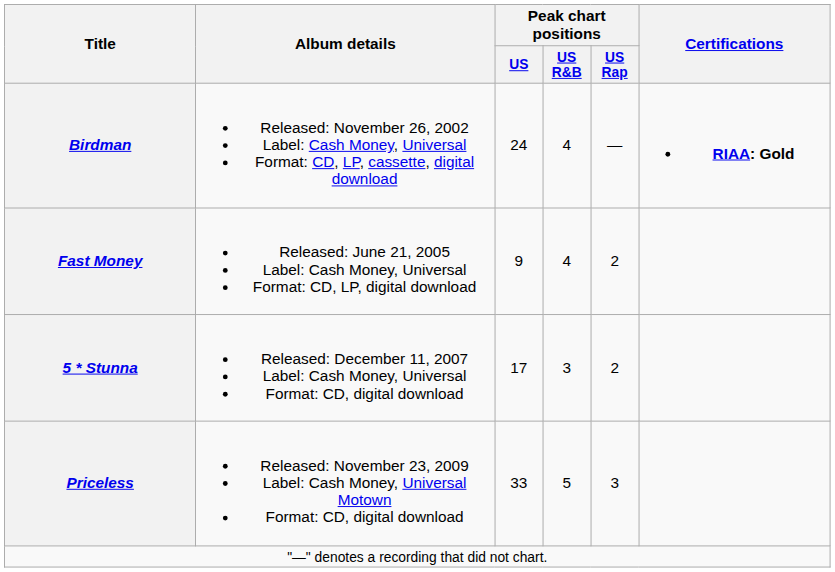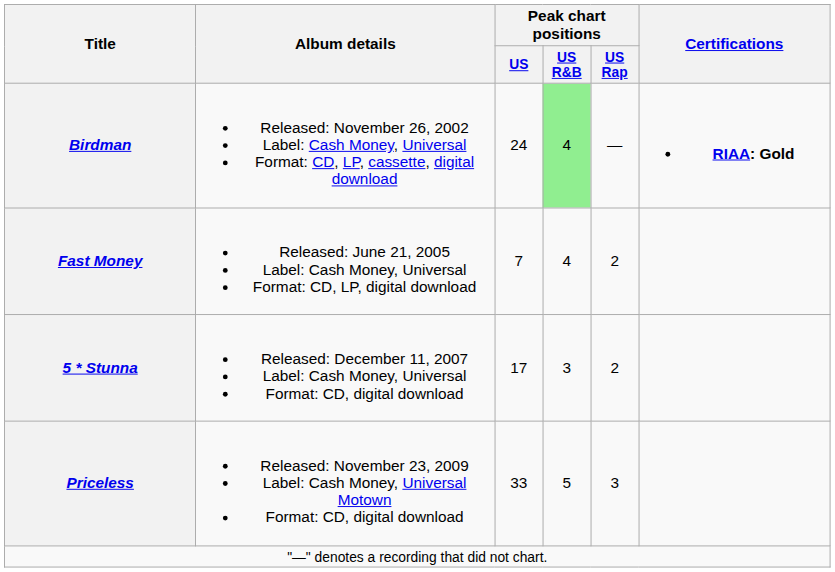 <table class="wikitable plainrowheaders" style="text-align:center;">
 <tr>
 <th scope="col" rowspan="2" style="width:12em;">Title</th>
 <th scope="col" rowspan="2" style="width:19em;">Album details</th>
 <th scope="col" colspan="3">Peak chart positions</th>
 <th scope="col" rowspan="2" style="width:12em;"><a href='#'>Certifications</a></th>
 </tr>
 <tr>
 <th scope="col" style="width:3em;font-size:90%;"><a href='#'>US</a><br></th>
 <th scope="col" style="width:3em;font-size:90%;"><a href='#'>US<br>R&B</a><br></th>
 <th scope="col" style="width:3em;font-size:90%;"><a href='#'>US<br>Rap</a><br></th>
 </tr>
 <tr>
 <th scope="row"><em><a href='#'>Birdman</a></em></th>
 <td><br><ul><li>Released: November 26, 2002</li><li>Label: <a href='#'>Cash Money</a>, <a href='#'>Universal</a></li><li>Format: <a href='#'>CD</a>, <a href='#'>LP</a>, <a href='#'>cassette</a>, <a href='#'>digital download</a></li></ul></td>
 <td>24</td>
-<td>4</td>
+<td style="background: lightgreen;">4</td>
 <td>—</td>
 <td><strong><br><ul><li><a href='#'>RIAA</a>: Gold</li></ul></strong></td>
 </tr>
 <tr>
 <th scope="row"><em><a href='#'>Fast Money</a></em></th>
 <td><br><ul><li>Released: June 21, 2005</li><li>Label: Cash Money, Universal</li><li>Format: CD, LP, digital download</li></ul></td>
-<td>9</td>
+<td>7</td>
 <td>4</td>
 <td>2</td>
 <td></td>
 </tr>
 <tr>
 <th scope="row"><em><a href='#'>5 * Stunna</a></em></th>
 <td><br><ul><li>Released: December 11, 2007</li><li>Label: Cash Money, Universal</li><li>Format: CD, digital download</li></ul></td>
 <td>17</td>
 <td>3</td>
 <td>2</td>
 <td></td>
 </tr>
 <tr>
 <th scope="row"><em><a href='#'>Priceless</a></em></th>
 <td><br><ul><li>Released: November 23, 2009</li><li>Label: Cash Money, <a href='#'>Universal Motown</a></li><li>Format: CD, digital download</li></ul></td>
 <td>33</td>
 <td>5</td>
 <td>3</td>
 <td></td>
 </tr>
 <tr>
 <td colspan="7" style="font-size:90%">"—" denotes a recording that did not chart.</td>
 </tr>
 </table>
